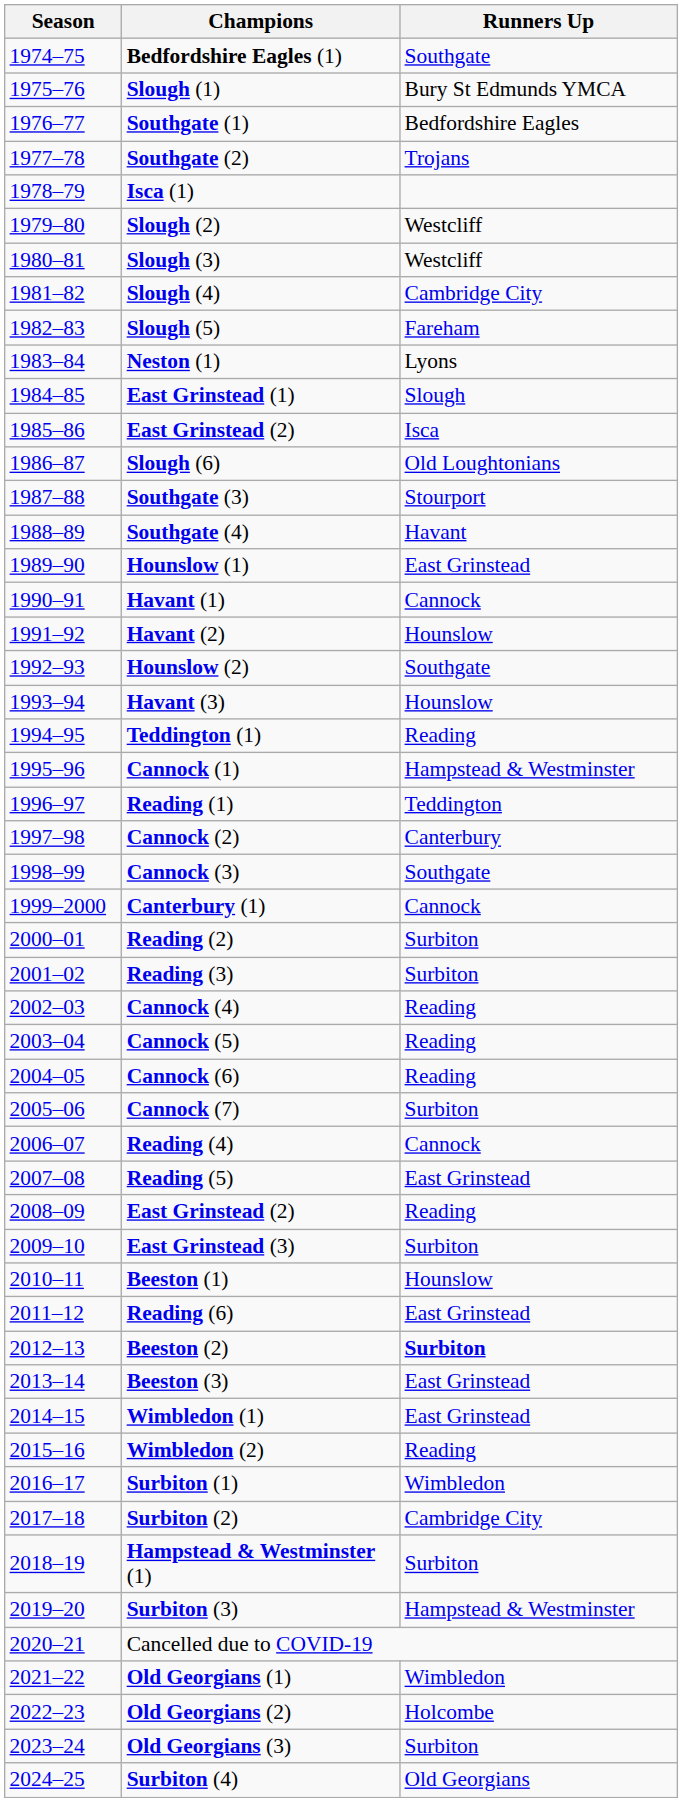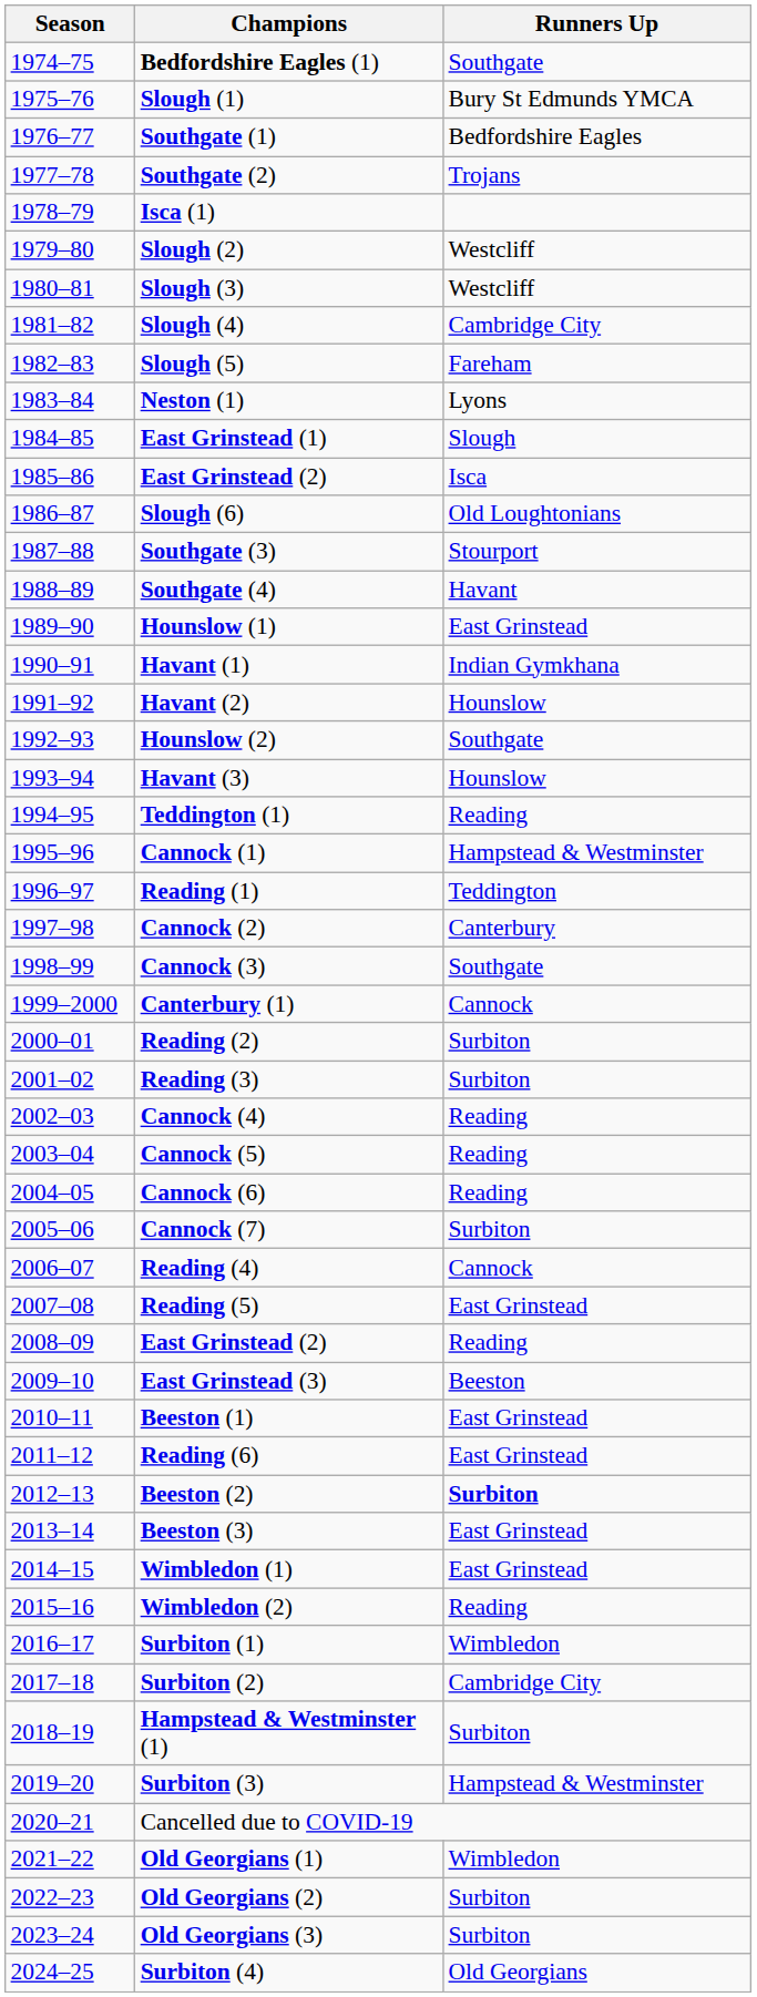 <table class="wikitable sortable">
 <tr>
 <th width=80>Season</th>
 <th width=200>Champions</th>
 <th width=200>Runners Up</th>
 </tr>
 <tr>
 <td><a href='#'>1974–75</a></td>
 <td><strong>Bedfordshire Eagles</strong> (1)</td>
 <td><a href='#'>Southgate</a></td>
 </tr>
 <tr>
 <td><a href='#'>1975–76</a></td>
 <td><strong><a href='#'>Slough</a></strong> (1)</td>
 <td>Bury St Edmunds YMCA</td>
 </tr>
 <tr>
 <td><a href='#'>1976–77</a></td>
 <td><strong><a href='#'>Southgate</a></strong> (1)</td>
 <td>Bedfordshire Eagles</td>
 </tr>
 <tr>
 <td><a href='#'>1977–78</a></td>
 <td><strong><a href='#'>Southgate</a></strong> (2)</td>
 <td><a href='#'>Trojans</a></td>
 </tr>
 <tr>
 <td><a href='#'>1978–79</a></td>
 <td><strong><a href='#'>Isca</a></strong> (1)</td>
 <td></td>
 </tr>
 <tr>
 <td><a href='#'>1979–80</a></td>
 <td><strong><a href='#'>Slough</a></strong> (2)</td>
 <td>Westcliff</td>
 </tr>
 <tr>
 <td><a href='#'>1980–81</a></td>
 <td><strong><a href='#'>Slough</a></strong> (3)</td>
 <td>Westcliff</td>
 </tr>
 <tr>
 <td><a href='#'>1981–82</a></td>
 <td><strong><a href='#'>Slough</a></strong> (4)</td>
 <td><a href='#'>Cambridge City</a></td>
 </tr>
 <tr>
 <td><a href='#'>1982–83</a></td>
 <td><strong><a href='#'>Slough</a></strong> (5)</td>
 <td><a href='#'>Fareham</a></td>
 </tr>
 <tr>
 <td><a href='#'>1983–84</a></td>
 <td><strong><a href='#'>Neston</a></strong> (1)</td>
 <td>Lyons</td>
 </tr>
 <tr>
 <td><a href='#'>1984–85</a></td>
 <td><strong><a href='#'>East Grinstead</a></strong> (1)</td>
 <td><a href='#'>Slough</a></td>
 </tr>
 <tr>
 <td><a href='#'>1985–86</a></td>
 <td><strong><a href='#'>East Grinstead</a></strong> (2)</td>
 <td><a href='#'>Isca</a></td>
 </tr>
 <tr>
 <td><a href='#'>1986–87</a></td>
 <td><strong><a href='#'>Slough</a></strong> (6)</td>
 <td><a href='#'>Old Loughtonians</a></td>
 </tr>
 <tr>
 <td><a href='#'>1987–88</a></td>
 <td><strong><a href='#'>Southgate</a></strong> (3)</td>
 <td><a href='#'>Stourport</a></td>
 </tr>
 <tr>
 <td><a href='#'>1988–89</a></td>
 <td><strong><a href='#'>Southgate</a></strong> (4)</td>
 <td><a href='#'>Havant</a></td>
 </tr>
 <tr>
 <td><a href='#'>1989–90</a></td>
 <td><strong><a href='#'>Hounslow</a></strong> (1)</td>
 <td><a href='#'>East Grinstead</a></td>
 </tr>
 <tr>
 <td><a href='#'>1990–91</a></td>
 <td><strong><a href='#'>Havant</a></strong> (1)</td>
-<td><a href='#'>Cannock</a></td>
+<td><a href='#'>Indian Gymkhana</a></td>
 </tr>
 <tr>
 <td><a href='#'>1991–92</a></td>
 <td><strong><a href='#'>Havant</a></strong> (2)</td>
 <td><a href='#'>Hounslow</a></td>
 </tr>
 <tr>
 <td><a href='#'>1992–93</a></td>
 <td><strong><a href='#'>Hounslow</a></strong> (2)</td>
 <td><a href='#'>Southgate</a></td>
 </tr>
 <tr>
 <td><a href='#'>1993–94</a></td>
 <td><strong><a href='#'>Havant</a></strong> (3)</td>
 <td><a href='#'>Hounslow</a></td>
 </tr>
 <tr>
 <td><a href='#'>1994–95</a></td>
 <td><strong><a href='#'>Teddington</a></strong> (1)</td>
 <td><a href='#'>Reading</a></td>
 </tr>
 <tr>
 <td><a href='#'>1995–96</a></td>
 <td><strong><a href='#'>Cannock</a></strong> (1)</td>
 <td><a href='#'>Hampstead & Westminster</a></td>
 </tr>
 <tr>
 <td><a href='#'>1996–97</a></td>
 <td><strong><a href='#'>Reading</a></strong> (1)</td>
 <td><a href='#'>Teddington</a></td>
 </tr>
 <tr>
 <td><a href='#'>1997–98</a></td>
 <td><strong><a href='#'>Cannock</a></strong> (2)</td>
 <td><a href='#'>Canterbury</a></td>
 </tr>
 <tr>
 <td><a href='#'>1998–99</a></td>
 <td><strong><a href='#'>Cannock</a></strong> (3)</td>
 <td><a href='#'>Southgate</a></td>
 </tr>
 <tr>
 <td><a href='#'>1999–2000</a></td>
 <td><strong><a href='#'>Canterbury</a></strong> (1)</td>
 <td><a href='#'>Cannock</a></td>
 </tr>
 <tr>
 <td><a href='#'>2000–01</a></td>
 <td><strong><a href='#'>Reading</a></strong> (2)</td>
 <td><a href='#'>Surbiton</a></td>
 </tr>
 <tr>
 <td><a href='#'>2001–02</a></td>
 <td><strong><a href='#'>Reading</a></strong> (3)</td>
 <td><a href='#'>Surbiton</a></td>
 </tr>
 <tr>
 <td><a href='#'>2002–03</a></td>
 <td><strong><a href='#'>Cannock</a></strong> (4)</td>
 <td><a href='#'>Reading</a></td>
 </tr>
 <tr>
 <td><a href='#'>2003–04</a></td>
 <td><strong><a href='#'>Cannock</a></strong> (5)</td>
 <td><a href='#'>Reading</a></td>
 </tr>
 <tr>
 <td><a href='#'>2004–05</a></td>
 <td><strong><a href='#'>Cannock</a></strong> (6)</td>
 <td><a href='#'>Reading</a></td>
 </tr>
 <tr>
 <td><a href='#'>2005–06</a></td>
 <td><strong><a href='#'>Cannock</a></strong> (7)</td>
 <td><a href='#'>Surbiton</a></td>
 </tr>
 <tr>
 <td><a href='#'>2006–07</a></td>
 <td><strong><a href='#'>Reading</a></strong> (4)</td>
 <td><a href='#'>Cannock</a></td>
 </tr>
 <tr>
 <td><a href='#'>2007–08</a></td>
 <td><strong><a href='#'>Reading</a></strong> (5)</td>
 <td><a href='#'>East Grinstead</a></td>
 </tr>
 <tr>
 <td><a href='#'>2008–09</a></td>
 <td><strong><a href='#'>East Grinstead</a></strong> (2)</td>
 <td><a href='#'>Reading</a></td>
 </tr>
 <tr>
 <td><a href='#'>2009–10</a></td>
 <td><strong><a href='#'>East Grinstead</a></strong> (3)</td>
-<td><a href='#'>Surbiton</a></td>
+<td><a href='#'>Beeston</a></td>
 </tr>
 <tr>
 <td><a href='#'>2010–11</a></td>
 <td><strong><a href='#'>Beeston</a></strong> (1)</td>
-<td><a href='#'>Hounslow</a></td>
+<td><a href='#'>East Grinstead</a></td>
 </tr>
 <tr>
 <td><a href='#'>2011–12</a></td>
 <td><strong><a href='#'>Reading</a></strong> (6)</td>
 <td><a href='#'>East Grinstead</a></td>
 </tr>
 <tr>
 <td><a href='#'>2012–13</a></td>
 <td><strong><a href='#'>Beeston</a></strong> (2)</td>
 <td><strong><a href='#'>Surbiton</a></strong></td>
 </tr>
 <tr>
 <td><a href='#'>2013–14</a></td>
 <td><strong><a href='#'>Beeston</a></strong> (3)</td>
 <td><a href='#'>East Grinstead</a></td>
 </tr>
 <tr>
 <td><a href='#'>2014–15</a></td>
 <td><strong><a href='#'>Wimbledon</a></strong> (1)</td>
 <td><a href='#'>East Grinstead</a></td>
 </tr>
 <tr>
 <td><a href='#'>2015–16</a></td>
 <td><strong><a href='#'>Wimbledon</a></strong> (2)</td>
 <td><a href='#'>Reading</a></td>
 </tr>
 <tr>
 <td><a href='#'>2016–17</a></td>
 <td><strong><a href='#'>Surbiton</a></strong> (1)</td>
 <td><a href='#'>Wimbledon</a></td>
 </tr>
 <tr>
 <td><a href='#'>2017–18</a></td>
 <td><strong><a href='#'>Surbiton</a></strong>  (2)</td>
 <td><a href='#'>Cambridge City</a></td>
 </tr>
 <tr>
 <td><a href='#'>2018–19</a></td>
 <td><strong><a href='#'>Hampstead & Westminster</a></strong> (1)</td>
 <td><a href='#'>Surbiton</a></td>
 </tr>
 <tr>
 <td><a href='#'>2019–20</a></td>
 <td><strong><a href='#'>Surbiton</a></strong> (3)</td>
 <td><a href='#'>Hampstead & Westminster</a></td>
 </tr>
 <tr>
 <td><a href='#'>2020–21</a></td>
 <td colspan=2>Cancelled due to <a href='#'>COVID-19</a></td>
 </tr>
 <tr>
 <td><a href='#'>2021–22</a></td>
 <td><strong><a href='#'>Old Georgians</a></strong> (1)</td>
 <td><a href='#'>Wimbledon</a></td>
 </tr>
 <tr>
 <td><a href='#'>2022–23</a></td>
 <td><strong><a href='#'>Old Georgians</a></strong> (2)</td>
-<td><a href='#'>Holcombe</a></td>
+<td><a href='#'>Surbiton</a></td>
 </tr>
 <tr>
 <td><a href='#'>2023–24</a></td>
 <td><a href='#'><strong>Old Georgians</strong></a> (3)</td>
 <td><a href='#'>Surbiton</a></td>
 </tr>
 <tr>
 <td><a href='#'>2024–25</a></td>
 <td><a href='#'><strong>Surbiton</strong></a> (4)</td>
 <td><a href='#'>Old Georgians</a></td>
 </tr>
 </table>
